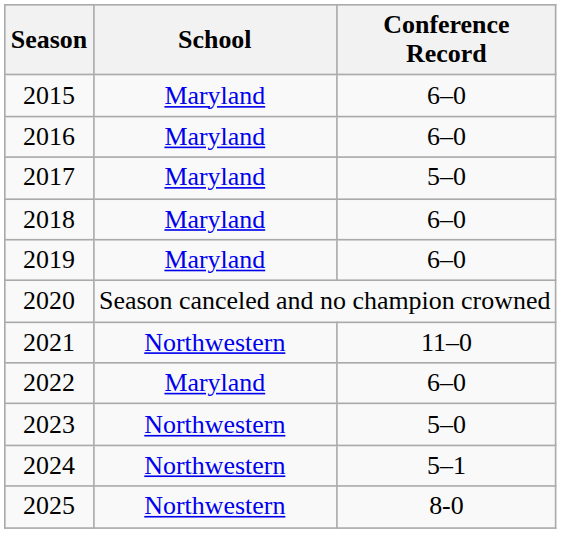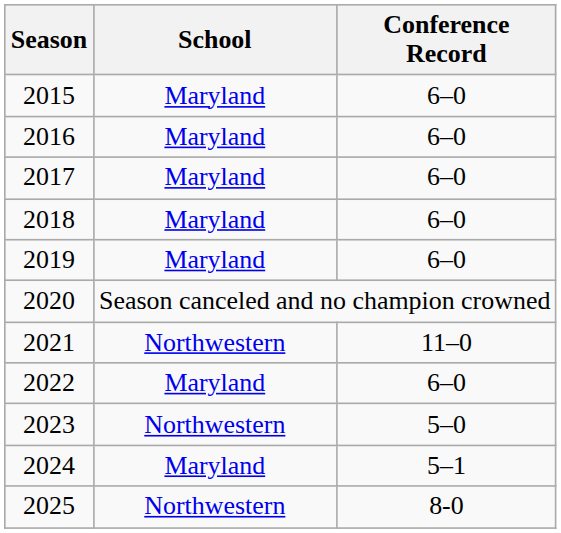 <table class="wikitable sortable" style="text-align: center;">
 <tr>
 <th scope="col">Season</th>
 <th scope="col">School</th>
 <th scope="col">Conference<br>Record</th>
 </tr>
 <tr>
 <td>2015</td>
 <td><a href='#'>Maryland</a></td>
 <td>6–0</td>
 </tr>
 <tr>
 <td>2016</td>
 <td><a href='#'>Maryland</a></td>
 <td>6–0</td>
 </tr>
 <tr>
 <td>2017</td>
 <td><a href='#'>Maryland</a></td>
-<td>5–0</td>
+<td>6–0</td>
 </tr>
 <tr>
 <td>2018</td>
 <td><a href='#'>Maryland</a></td>
 <td>6–0</td>
 </tr>
 <tr>
 <td>2019</td>
 <td><a href='#'>Maryland</a></td>
 <td>6–0</td>
 </tr>
 <tr>
 <td>2020</td>
 <td colspan="2">Season canceled and no champion crowned</td>
 </tr>
 <tr>
 <td>2021</td>
 <td><a href='#'>Northwestern</a></td>
 <td>11–0</td>
 </tr>
 <tr>
 <td>2022</td>
 <td><a href='#'>Maryland</a></td>
 <td>6–0</td>
 </tr>
 <tr>
 <td>2023</td>
 <td><a href='#'>Northwestern</a></td>
 <td>5–0</td>
 </tr>
 <tr>
 <td>2024</td>
-<td><a href='#'>Northwestern</a></td>
+<td><a href='#'>Maryland</a></td>
 <td>5–1</td>
 </tr>
 <tr>
 <td>2025</td>
 <td><a href='#'>Northwestern</a></td>
 <td>8-0</td>
 </tr>
 </table>
